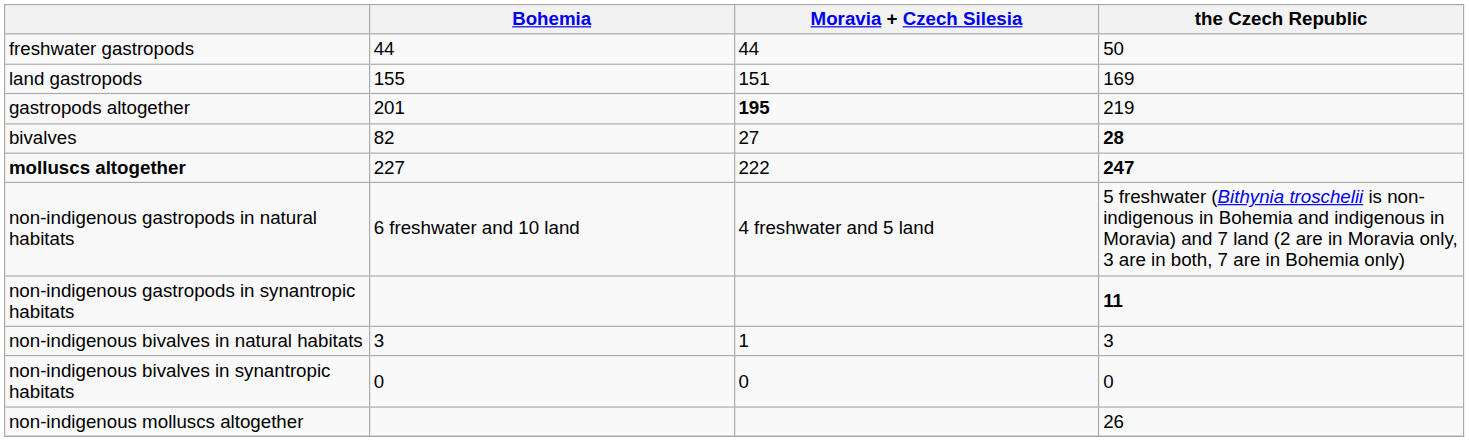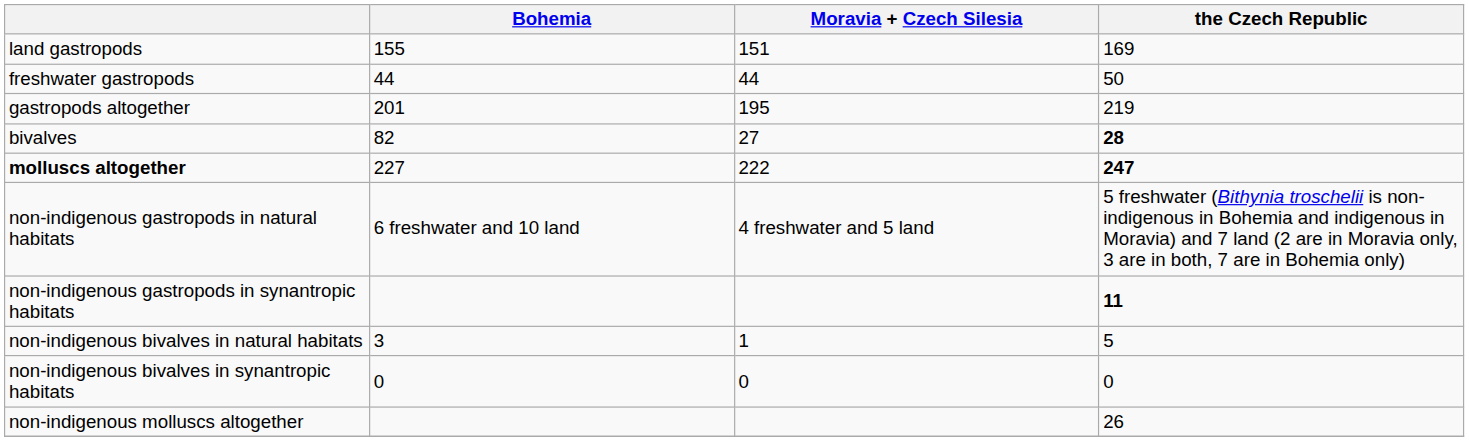 <table class="wikitable">
 <tr>
 <th width=25%></th>
 <th width=25%><a href='#'>Bohemia</a></th>
 <th width=25%><a href='#'>Moravia</a> + <a href='#'>Czech Silesia</a></th>
 <th width=25%>the Czech Republic</th>
 </tr>
 <tr>
+<td>land gastropods</td>
+<td>155</td>
+<td>151</td>
+<td>169</td>
+</tr>
+<tr>
 <td>freshwater gastropods</td>
 <td>44</td>
 <td>44</td>
 <td>50</td>
 </tr>
 <tr>
-<td>land gastropods</td>
-<td>155</td>
-<td>151</td>
-<td>169</td>
-</tr>
-<tr>
 <td>gastropods altogether</td>
 <td>201</td>
-<td><strong>195</strong></td>
+<td>195</td>
 <td>219</td>
 </tr>
 <tr>
 <td>bivalves</td>
 <td>82</td>
 <td>27</td>
 <td><strong>28</strong></td>
 </tr>
 <tr>
 <td><strong>molluscs altogether</strong></td>
 <td>227</td>
 <td>222</td>
 <td><strong>247</strong></td>
 </tr>
 <tr>
 <td>non-indigenous gastropods in natural habitats</td>
 <td>6 freshwater and 10 land</td>
 <td>4 freshwater and 5 land</td>
 <td>5 freshwater (<em><a href='#'>Bithynia troschelii</a></em> is non-indigenous in Bohemia and indigenous in Moravia) and 7 land (2 are in Moravia only, 3 are in both, 7 are in Bohemia only)<br></td>
 </tr>
 <tr>
 <td>non-indigenous gastropods in synantropic habitats</td>
 <td></td>
 <td></td>
 <td><strong>11</strong></td>
 </tr>
 <tr>
 <td>non-indigenous bivalves in natural habitats</td>
 <td>3</td>
 <td>1</td>
-<td>3</td>
+<td>5</td>
 </tr>
 <tr>
 <td>non-indigenous bivalves in synantropic habitats</td>
 <td>0</td>
 <td>0</td>
 <td>0</td>
 </tr>
 <tr>
 <td>non-indigenous molluscs altogether</td>
 <td></td>
 <td></td>
 <td>26</td>
 </tr>
 <tr>
 </tr>
 </table>
